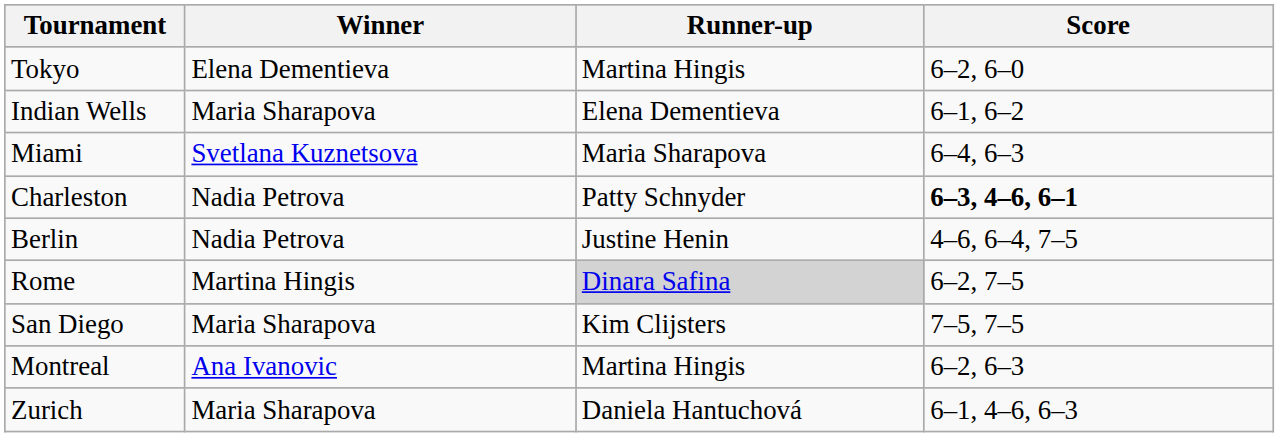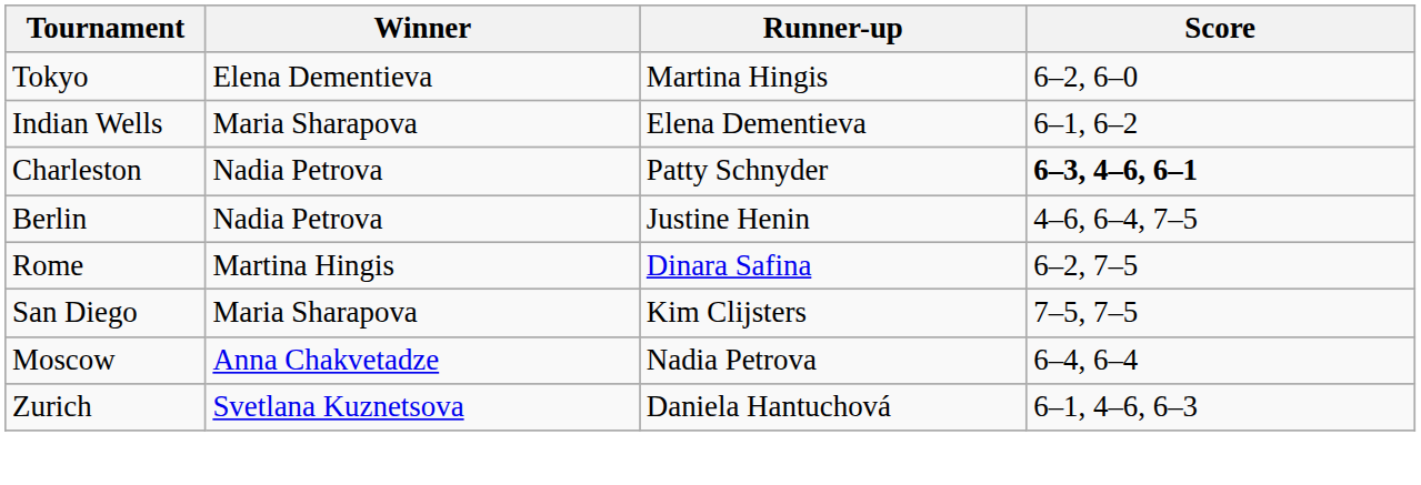 <table class="wikitable">
 <tr>
 <th width=100>Tournament</th>
 <th width=225>Winner</th>
 <th width=200>Runner-up</th>
 <th width=200>Score</th>
 </tr>
 <tr>
 <td>Tokyo</td>
 <td> Elena Dementieva</td>
 <td> Martina Hingis</td>
 <td>6–2, 6–0</td>
 </tr>
 <tr>
 <td>Indian Wells</td>
 <td> Maria Sharapova</td>
 <td> Elena Dementieva</td>
 <td>6–1, 6–2</td>
 </tr>
 <tr>
-<td>Miami</td>
-<td> <a href='#'>Svetlana Kuznetsova</a></td>
-<td> Maria Sharapova</td>
-<td>6–4, 6–3</td>
-</tr>
-<tr>
 <td>Charleston</td>
 <td> Nadia Petrova</td>
 <td> Patty Schnyder</td>
 <td><strong>6–3, 4–6, 6–1</strong></td>
 </tr>
 <tr>
 <td>Berlin</td>
 <td> Nadia Petrova</td>
 <td> Justine Henin</td>
 <td>4–6, 6–4, 7–5</td>
 </tr>
 <tr>
 <td>Rome</td>
 <td> Martina Hingis</td>
-<td style="background: lightgrey;"> <a href='#'>Dinara Safina</a></td>
+<td> <a href='#'>Dinara Safina</a></td>
 <td>6–2, 7–5</td>
 </tr>
 <tr>
 <td>San Diego</td>
 <td> Maria Sharapova</td>
 <td> Kim Clijsters</td>
 <td>7–5, 7–5</td>
 </tr>
 <tr>
-<td>Montreal</td>
-<td> <a href='#'>Ana Ivanovic</a></td>
-<td> Martina Hingis</td>
-<td>6–2, 6–3</td>
+<td>Moscow</td>
+<td> <a href='#'>Anna Chakvetadze</a></td>
+<td> Nadia Petrova</td>
+<td>6–4, 6–4</td>
 </tr>
 <tr>
 <td>Zurich</td>
-<td> Maria Sharapova</td>
+<td> <a href='#'>Svetlana Kuznetsova</a></td>
 <td> Daniela Hantuchová</td>
 <td>6–1, 4–6, 6–3</td>
 </tr>
 </table>
